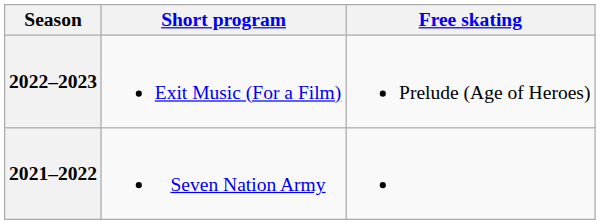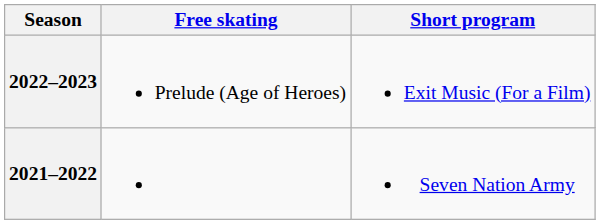 <table class=wikitable style=text-align:center>
 <tr>
 <th>Season</th>
+<th><a href='#'>Free skating</a></th>
 <th><a href='#'>Short program</a></th>
-<th><a href='#'>Free skating</a></th>
 </tr>
 <tr>
 <th>2022–2023 <br> </th>
+<td><br><ul><li>Prelude (Age of Heroes) <br></li></ul></td>
 <td><br><ul><li><a href='#'>Exit Music (For a Film)</a> <br></li></ul></td>
-<td><br><ul><li>Prelude (Age of Heroes) <br></li></ul></td>
 </tr>
 <tr>
 <th>2021–2022</th>
+<td><br><ul><li></li></ul></td>
 <td><br><ul><li><a href='#'>Seven Nation Army</a> <br></li></ul></td>
-<td><br><ul><li></li></ul></td>
 </tr>
 </table>
